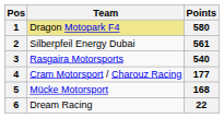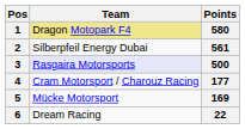 <table class="wikitable" style="font-size: 85%">
 <tr>
 <th>Pos</th>
 <th>Team</th>
 <th>Points</th>
 </tr>
 <tr>
 <th>1</th>
 <td style="background: khaki;"> Dragon <a href='#'>Motopark F4</a></td>
 <th>580</th>
 </tr>
 <tr>
 <th>2</th>
 <td> Silberpfeil Energy Dubai</td>
 <th>561</th>
 </tr>
 <tr>
 <th>3</th>
-<td> <a href='#'>Rasgaira Motorsports</a></td>
-<th>540</th>
+<td style="background: lavender;"> <a href='#'>Rasgaira Motorsports</a></td>
+<th>500</th>
 </tr>
 <tr>
 <th>4</th>
 <td> <a href='#'>Cram Motorsport</a> / <a href='#'>Charouz Racing</a></td>
 <th>177</th>
 </tr>
 <tr>
 <th>5</th>
 <td> <a href='#'>Mücke Motorsport</a></td>
-<th>168</th>
+<th>169</th>
 </tr>
 <tr>
 <th>6</th>
 <td> Dream Racing</td>
 <th>22</th>
 </tr>
 </table>
